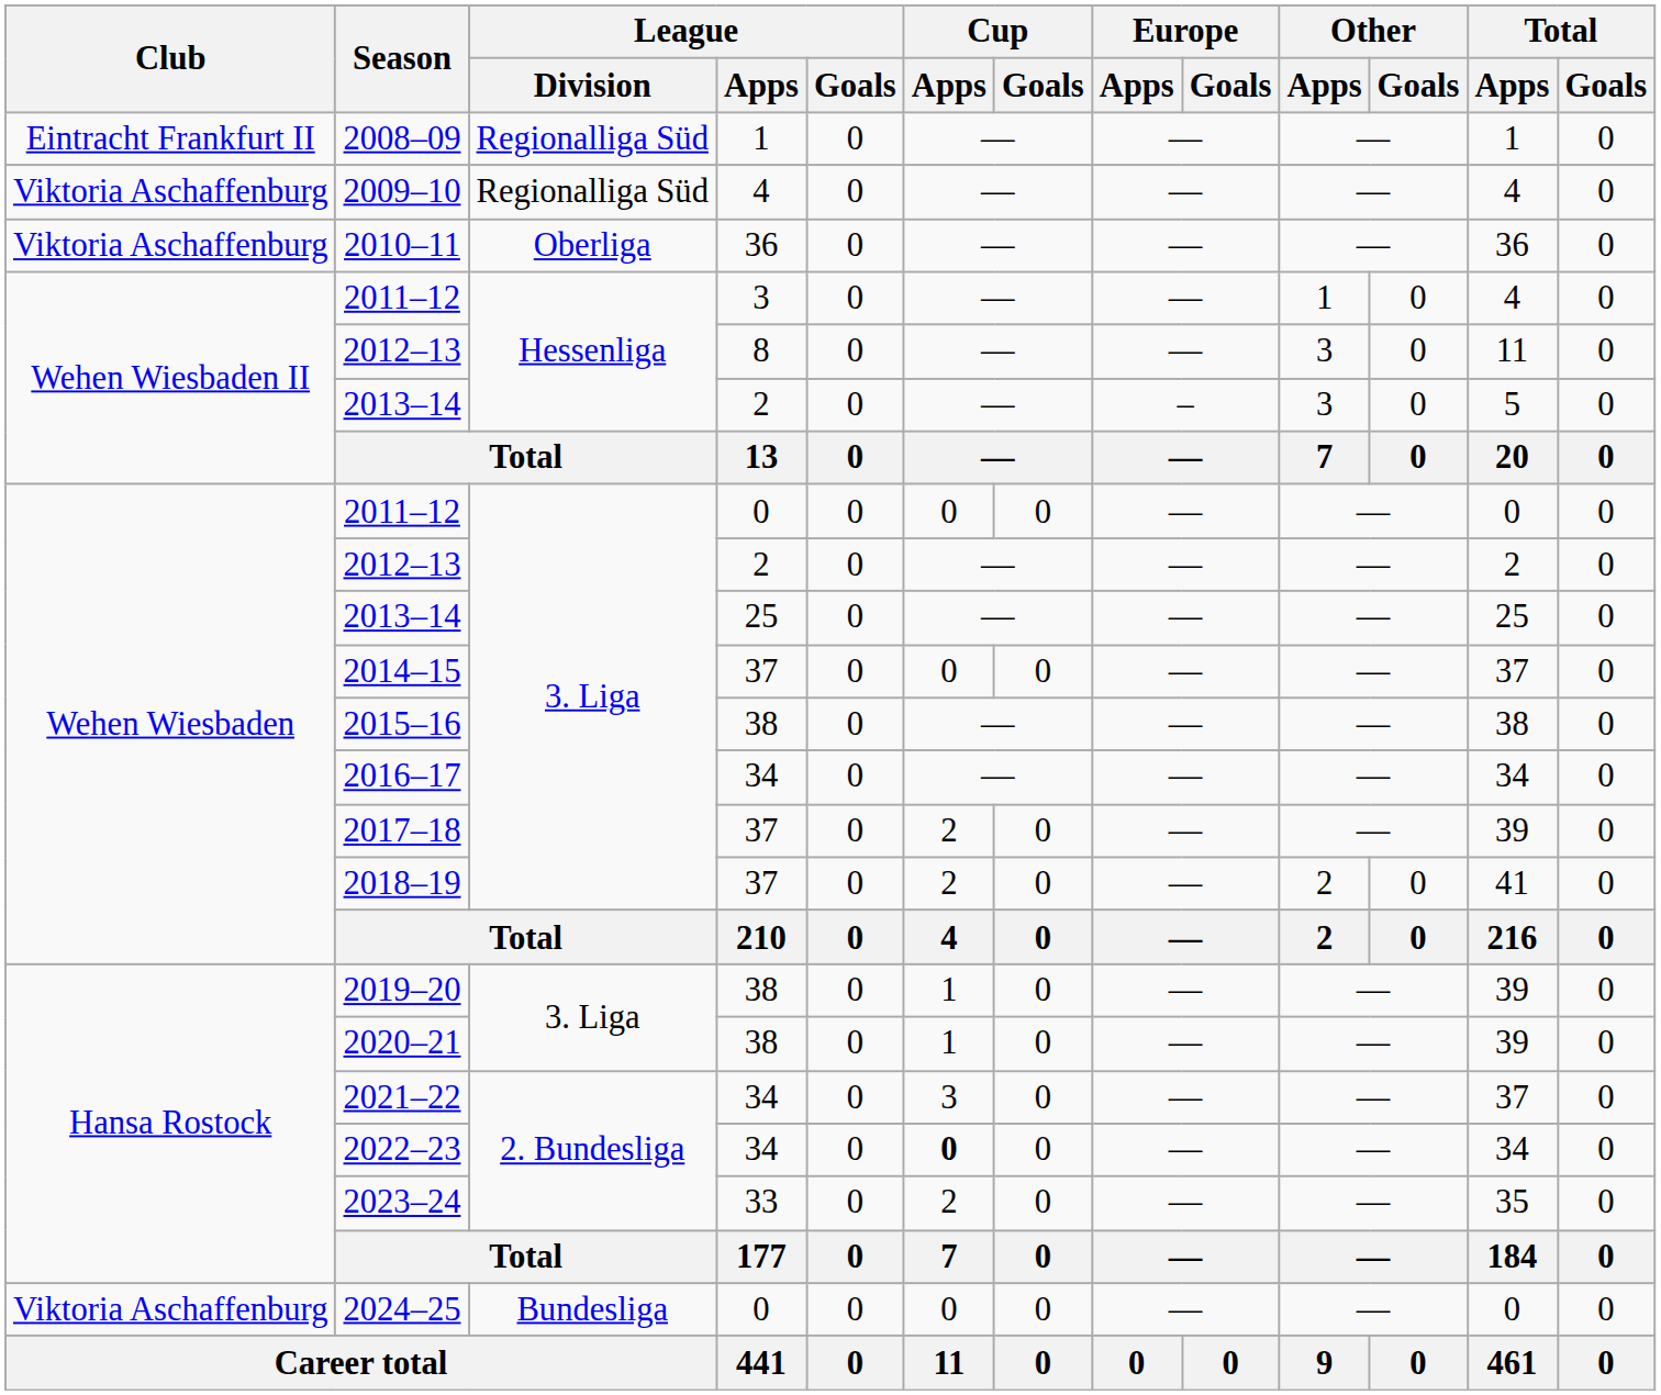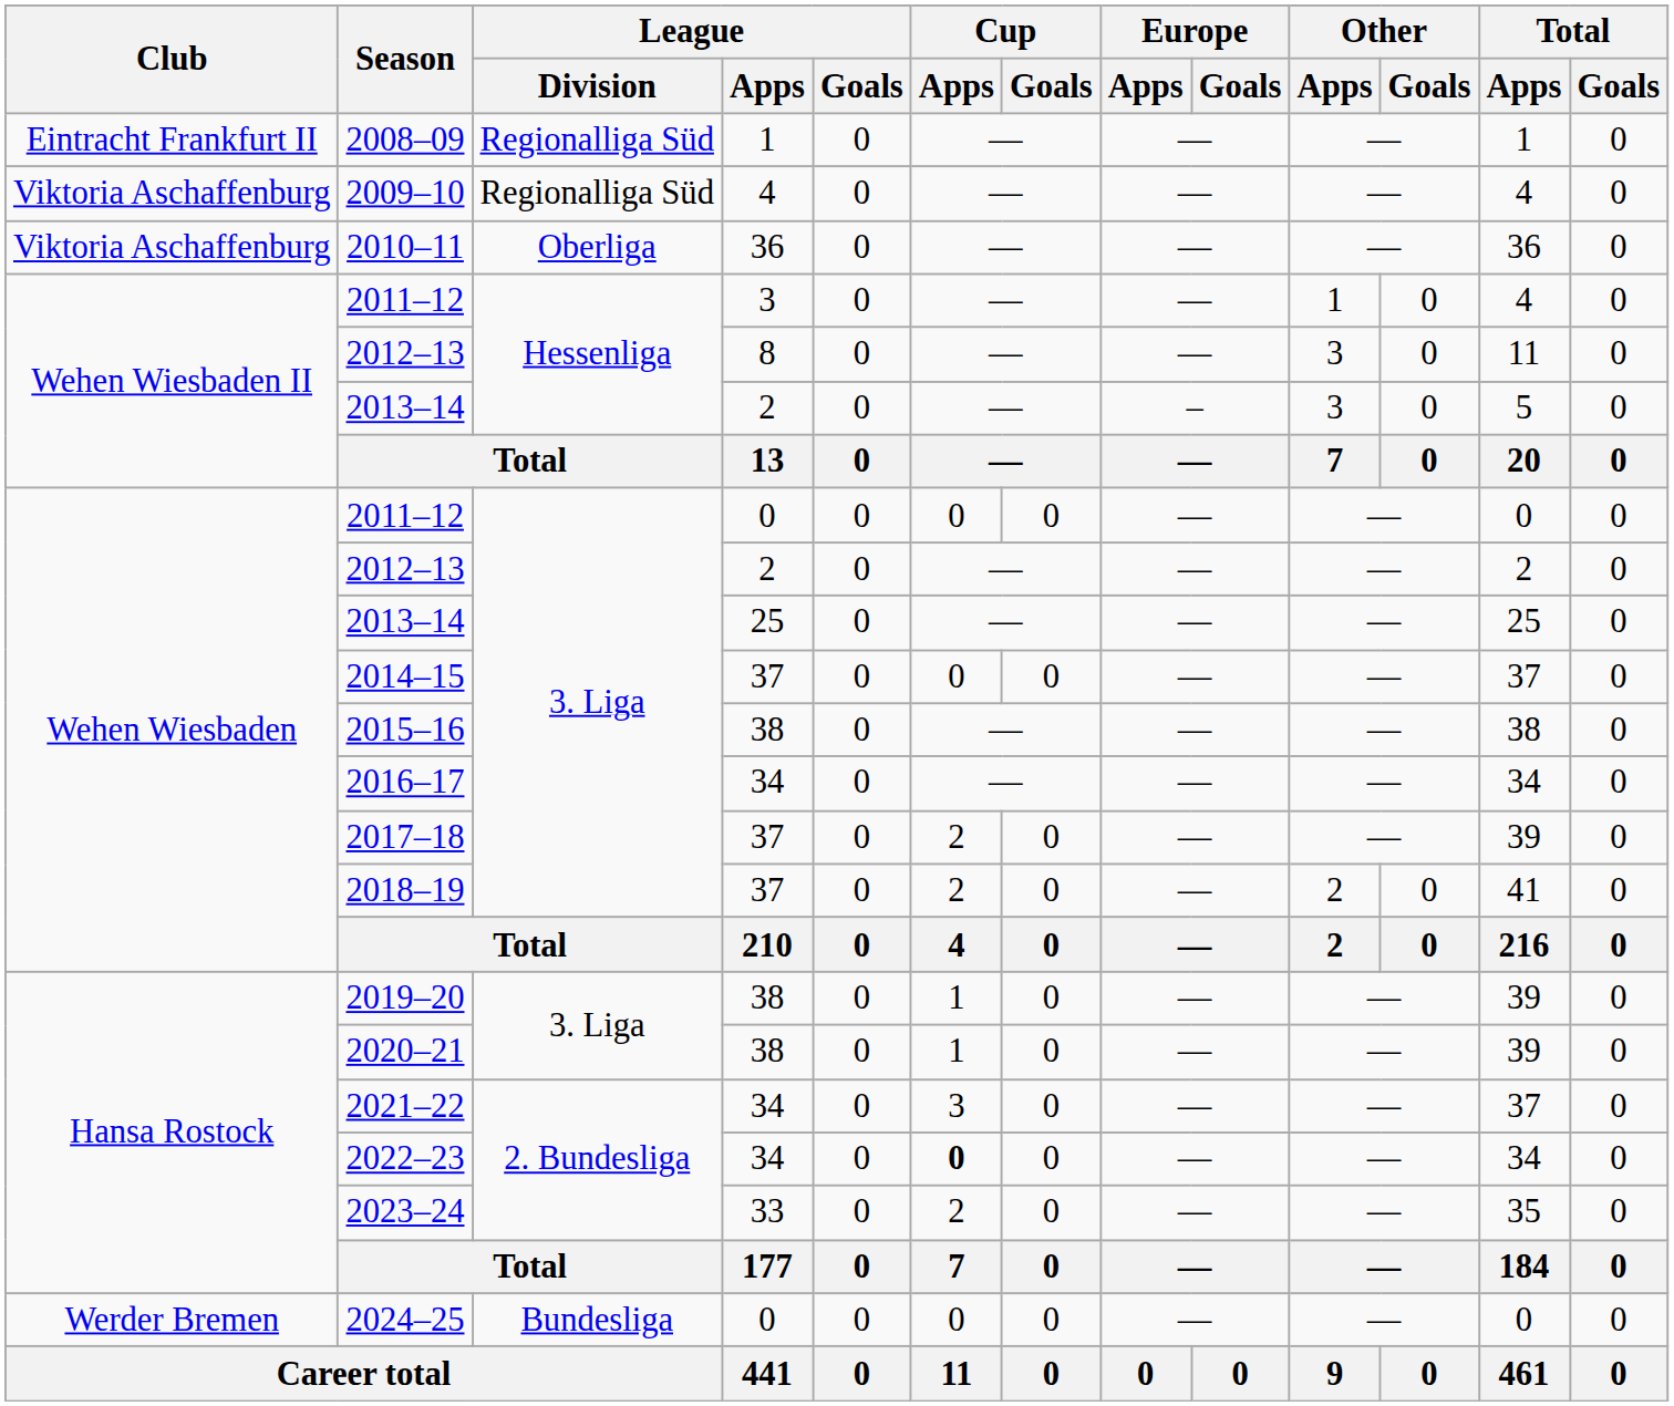 <table class="wikitable" style="text-align:center">
 <tr>
 <th rowspan="2">Club</th>
 <th rowspan="2">Season</th>
 <th colspan="3">League</th>
 <th colspan="2">Cup</th>
 <th colspan="2">Europe</th>
 <th colspan="2">Other</th>
 <th colspan="2">Total</th>
 </tr>
 <tr>
 <th>Division</th>
 <th>Apps</th>
 <th>Goals</th>
 <th>Apps</th>
 <th>Goals</th>
 <th>Apps</th>
 <th>Goals</th>
 <th>Apps</th>
 <th>Goals</th>
 <th>Apps</th>
 <th>Goals</th>
 </tr>
 <tr>
 <td><a href='#'>Eintracht Frankfurt II</a></td>
 <td><a href='#'>2008–09</a></td>
 <td><a href='#'>Regionalliga Süd</a></td>
 <td>1</td>
 <td>0</td>
 <td colspan="2">—</td>
 <td colspan="2">—</td>
 <td colspan="2">—</td>
 <td>1</td>
 <td>0</td>
 </tr>
 <tr>
 <td><a href='#'>Viktoria Aschaffenburg</a></td>
 <td><a href='#'>2009–10</a></td>
 <td>Regionalliga Süd</td>
 <td>4</td>
 <td>0</td>
 <td colspan="2">—</td>
 <td colspan="2">—</td>
 <td colspan="2">—</td>
 <td>4</td>
 <td>0</td>
 </tr>
 <tr>
 <td><a href='#'>Viktoria Aschaffenburg</a></td>
 <td><a href='#'>2010–11</a></td>
 <td><a href='#'>Oberliga</a></td>
 <td>36</td>
 <td>0</td>
 <td colspan="2">—</td>
 <td colspan="2">—</td>
 <td colspan="2">—</td>
 <td>36</td>
 <td>0</td>
 </tr>
 <tr>
 <td rowspan="4"><a href='#'>Wehen Wiesbaden II</a></td>
 <td><a href='#'>2011–12</a></td>
 <td rowspan="3"><a href='#'>Hessenliga</a></td>
 <td>3</td>
 <td>0</td>
 <td colspan="2">—</td>
 <td colspan="2">—</td>
 <td>1</td>
 <td>0</td>
 <td>4</td>
 <td>0</td>
 </tr>
 <tr>
 <td><a href='#'>2012–13</a></td>
 <td>8</td>
 <td>0</td>
 <td colspan="2">—</td>
 <td colspan="2">—</td>
 <td>3</td>
 <td>0</td>
 <td>11</td>
 <td>0</td>
 </tr>
 <tr>
 <td><a href='#'>2013–14</a></td>
 <td>2</td>
 <td>0</td>
 <td colspan="2">—</td>
 <td colspan="2">–</td>
 <td>3</td>
 <td>0</td>
 <td>5</td>
 <td>0</td>
 </tr>
 <tr>
 <th colspan="2">Total</th>
 <th>13</th>
 <th>0</th>
 <th colspan="2">—</th>
 <th colspan="2">—</th>
 <th>7</th>
 <th>0</th>
 <th>20</th>
 <th>0</th>
 </tr>
 <tr>
 <td rowspan="9"><a href='#'>Wehen Wiesbaden</a></td>
 <td><a href='#'>2011–12</a></td>
 <td rowspan="8"><a href='#'>3. Liga</a></td>
 <td>0</td>
 <td>0</td>
 <td>0</td>
 <td>0</td>
 <td colspan="2">—</td>
 <td colspan="2">—</td>
 <td>0</td>
 <td>0</td>
 </tr>
 <tr>
 <td><a href='#'>2012–13</a></td>
 <td>2</td>
 <td>0</td>
 <td colspan="2">—</td>
 <td colspan="2">—</td>
 <td colspan="2">—</td>
 <td>2</td>
 <td>0</td>
 </tr>
 <tr>
 <td><a href='#'>2013–14</a></td>
 <td>25</td>
 <td>0</td>
 <td colspan="2">—</td>
 <td colspan="2">—</td>
 <td colspan="2">—</td>
 <td>25</td>
 <td>0</td>
 </tr>
 <tr>
 <td><a href='#'>2014–15</a></td>
 <td>37</td>
 <td>0</td>
 <td>0</td>
 <td>0</td>
 <td colspan="2">—</td>
 <td colspan="2">—</td>
 <td>37</td>
 <td>0</td>
 </tr>
 <tr>
 <td><a href='#'>2015–16</a></td>
 <td>38</td>
 <td>0</td>
 <td colspan="2">—</td>
 <td colspan="2">—</td>
 <td colspan="2">—</td>
 <td>38</td>
 <td>0</td>
 </tr>
 <tr>
 <td><a href='#'>2016–17</a></td>
 <td>34</td>
 <td>0</td>
 <td colspan="2">—</td>
 <td colspan="2">—</td>
 <td colspan="2">—</td>
 <td>34</td>
 <td>0</td>
 </tr>
 <tr>
 <td><a href='#'>2017–18</a></td>
 <td>37</td>
 <td>0</td>
 <td>2</td>
 <td>0</td>
 <td colspan="2">—</td>
 <td colspan="2">—</td>
 <td>39</td>
 <td>0</td>
 </tr>
 <tr>
 <td><a href='#'>2018–19</a></td>
 <td>37</td>
 <td>0</td>
 <td>2</td>
 <td>0</td>
 <td colspan="2">—</td>
 <td>2</td>
 <td>0</td>
 <td>41</td>
 <td>0</td>
 </tr>
 <tr>
 <th colspan="2">Total</th>
 <th>210</th>
 <th>0</th>
 <th>4</th>
 <th>0</th>
 <th colspan="2">—</th>
 <th>2</th>
 <th>0</th>
 <th>216</th>
 <th>0</th>
 </tr>
 <tr>
 <td rowspan="6"><a href='#'>Hansa Rostock</a></td>
 <td><a href='#'>2019–20</a></td>
 <td rowspan="2">3. Liga</td>
 <td>38</td>
 <td>0</td>
 <td>1</td>
 <td>0</td>
 <td colspan="2">—</td>
 <td colspan="2">—</td>
 <td>39</td>
 <td>0</td>
 </tr>
 <tr>
 <td><a href='#'>2020–21</a></td>
 <td>38</td>
 <td>0</td>
 <td>1</td>
 <td>0</td>
 <td colspan="2">—</td>
 <td colspan="2">—</td>
 <td>39</td>
 <td>0</td>
 </tr>
 <tr>
 <td><a href='#'>2021–22</a></td>
 <td rowspan="3"><a href='#'>2. Bundesliga</a></td>
 <td>34</td>
 <td>0</td>
 <td>3</td>
 <td>0</td>
 <td colspan="2">—</td>
 <td colspan="2">—</td>
 <td>37</td>
 <td>0</td>
 </tr>
 <tr>
 <td><a href='#'>2022–23</a></td>
 <td>34</td>
 <td>0</td>
 <td><strong>0</strong></td>
 <td>0</td>
 <td colspan="2">—</td>
 <td colspan="2">—</td>
 <td>34</td>
 <td>0</td>
 </tr>
 <tr>
 <td><a href='#'>2023–24</a></td>
 <td>33</td>
 <td>0</td>
 <td>2</td>
 <td>0</td>
 <td colspan="2">—</td>
 <td colspan="2">—</td>
 <td>35</td>
 <td>0</td>
 </tr>
 <tr>
 <th colspan="2">Total</th>
 <th>177</th>
 <th>0</th>
 <th>7</th>
 <th>0</th>
 <th colspan="2">—</th>
 <th colspan="2">—</th>
 <th>184</th>
 <th>0</th>
 </tr>
 <tr>
-<td><a href='#'>Viktoria Aschaffenburg</a></td>
+<td><a href='#'>Werder Bremen</a></td>
 <td><a href='#'>2024–25</a></td>
 <td><a href='#'>Bundesliga</a></td>
 <td>0</td>
 <td>0</td>
 <td>0</td>
 <td>0</td>
 <td colspan="2">—</td>
 <td colspan="2">—</td>
 <td>0</td>
 <td>0</td>
 </tr>
 <tr>
 <th colspan="3">Career total</th>
 <th>441</th>
 <th>0</th>
 <th>11</th>
 <th>0</th>
 <th>0</th>
 <th>0</th>
 <th>9</th>
 <th>0</th>
 <th>461</th>
 <th>0</th>
 </tr>
 </table>
